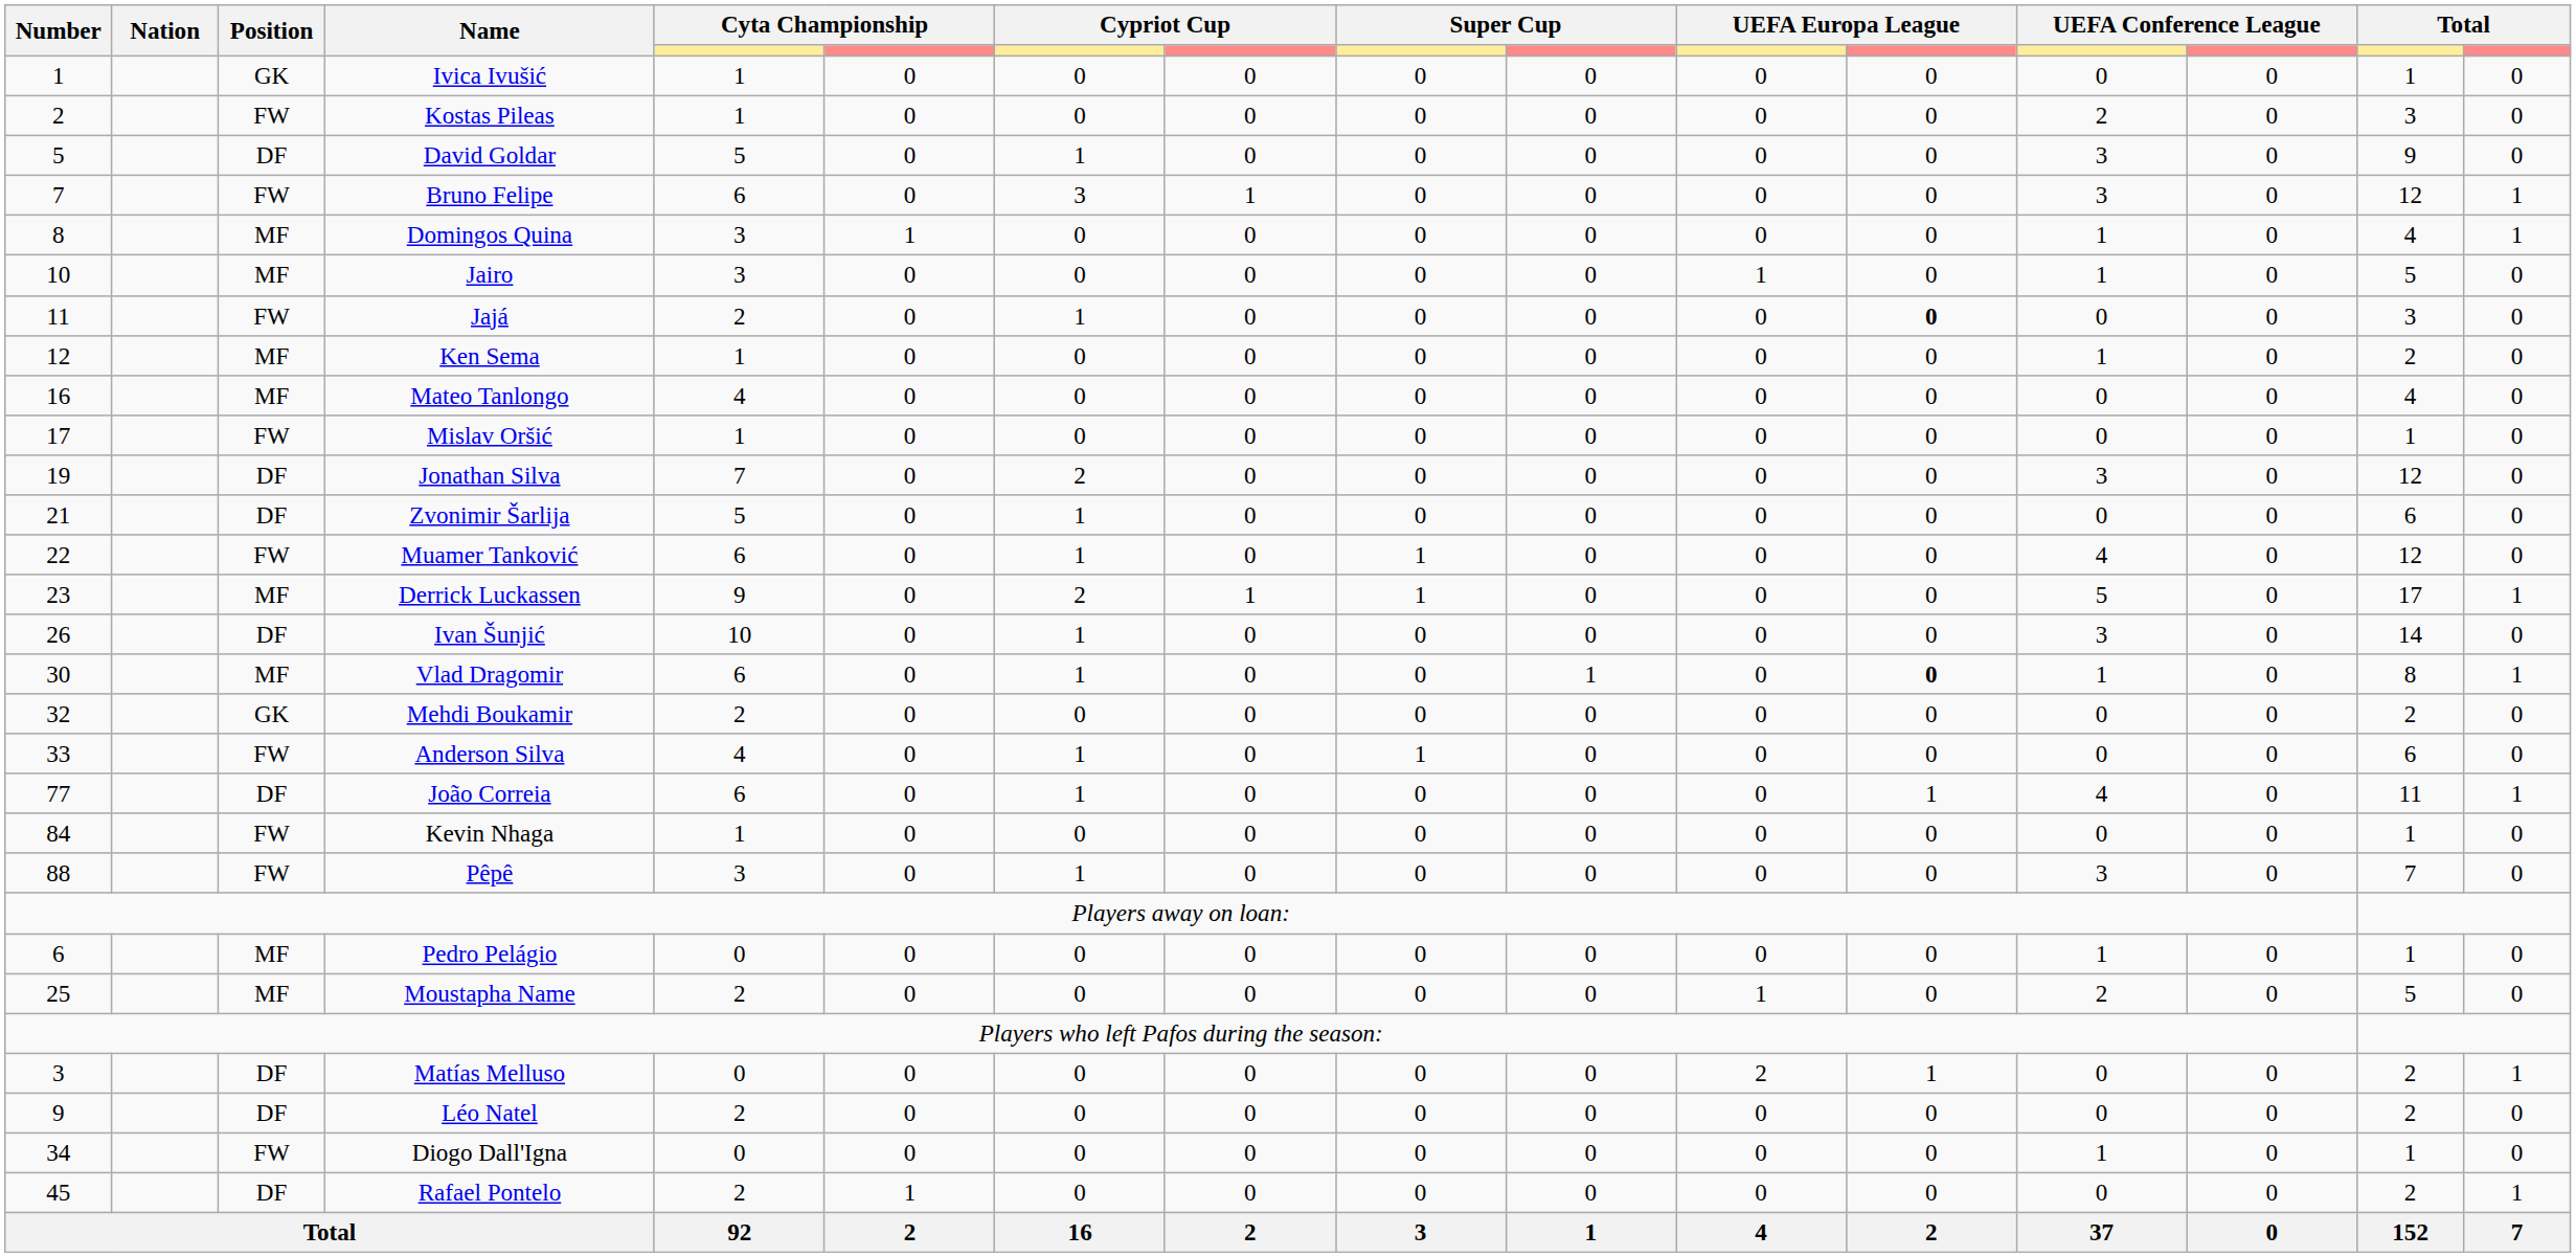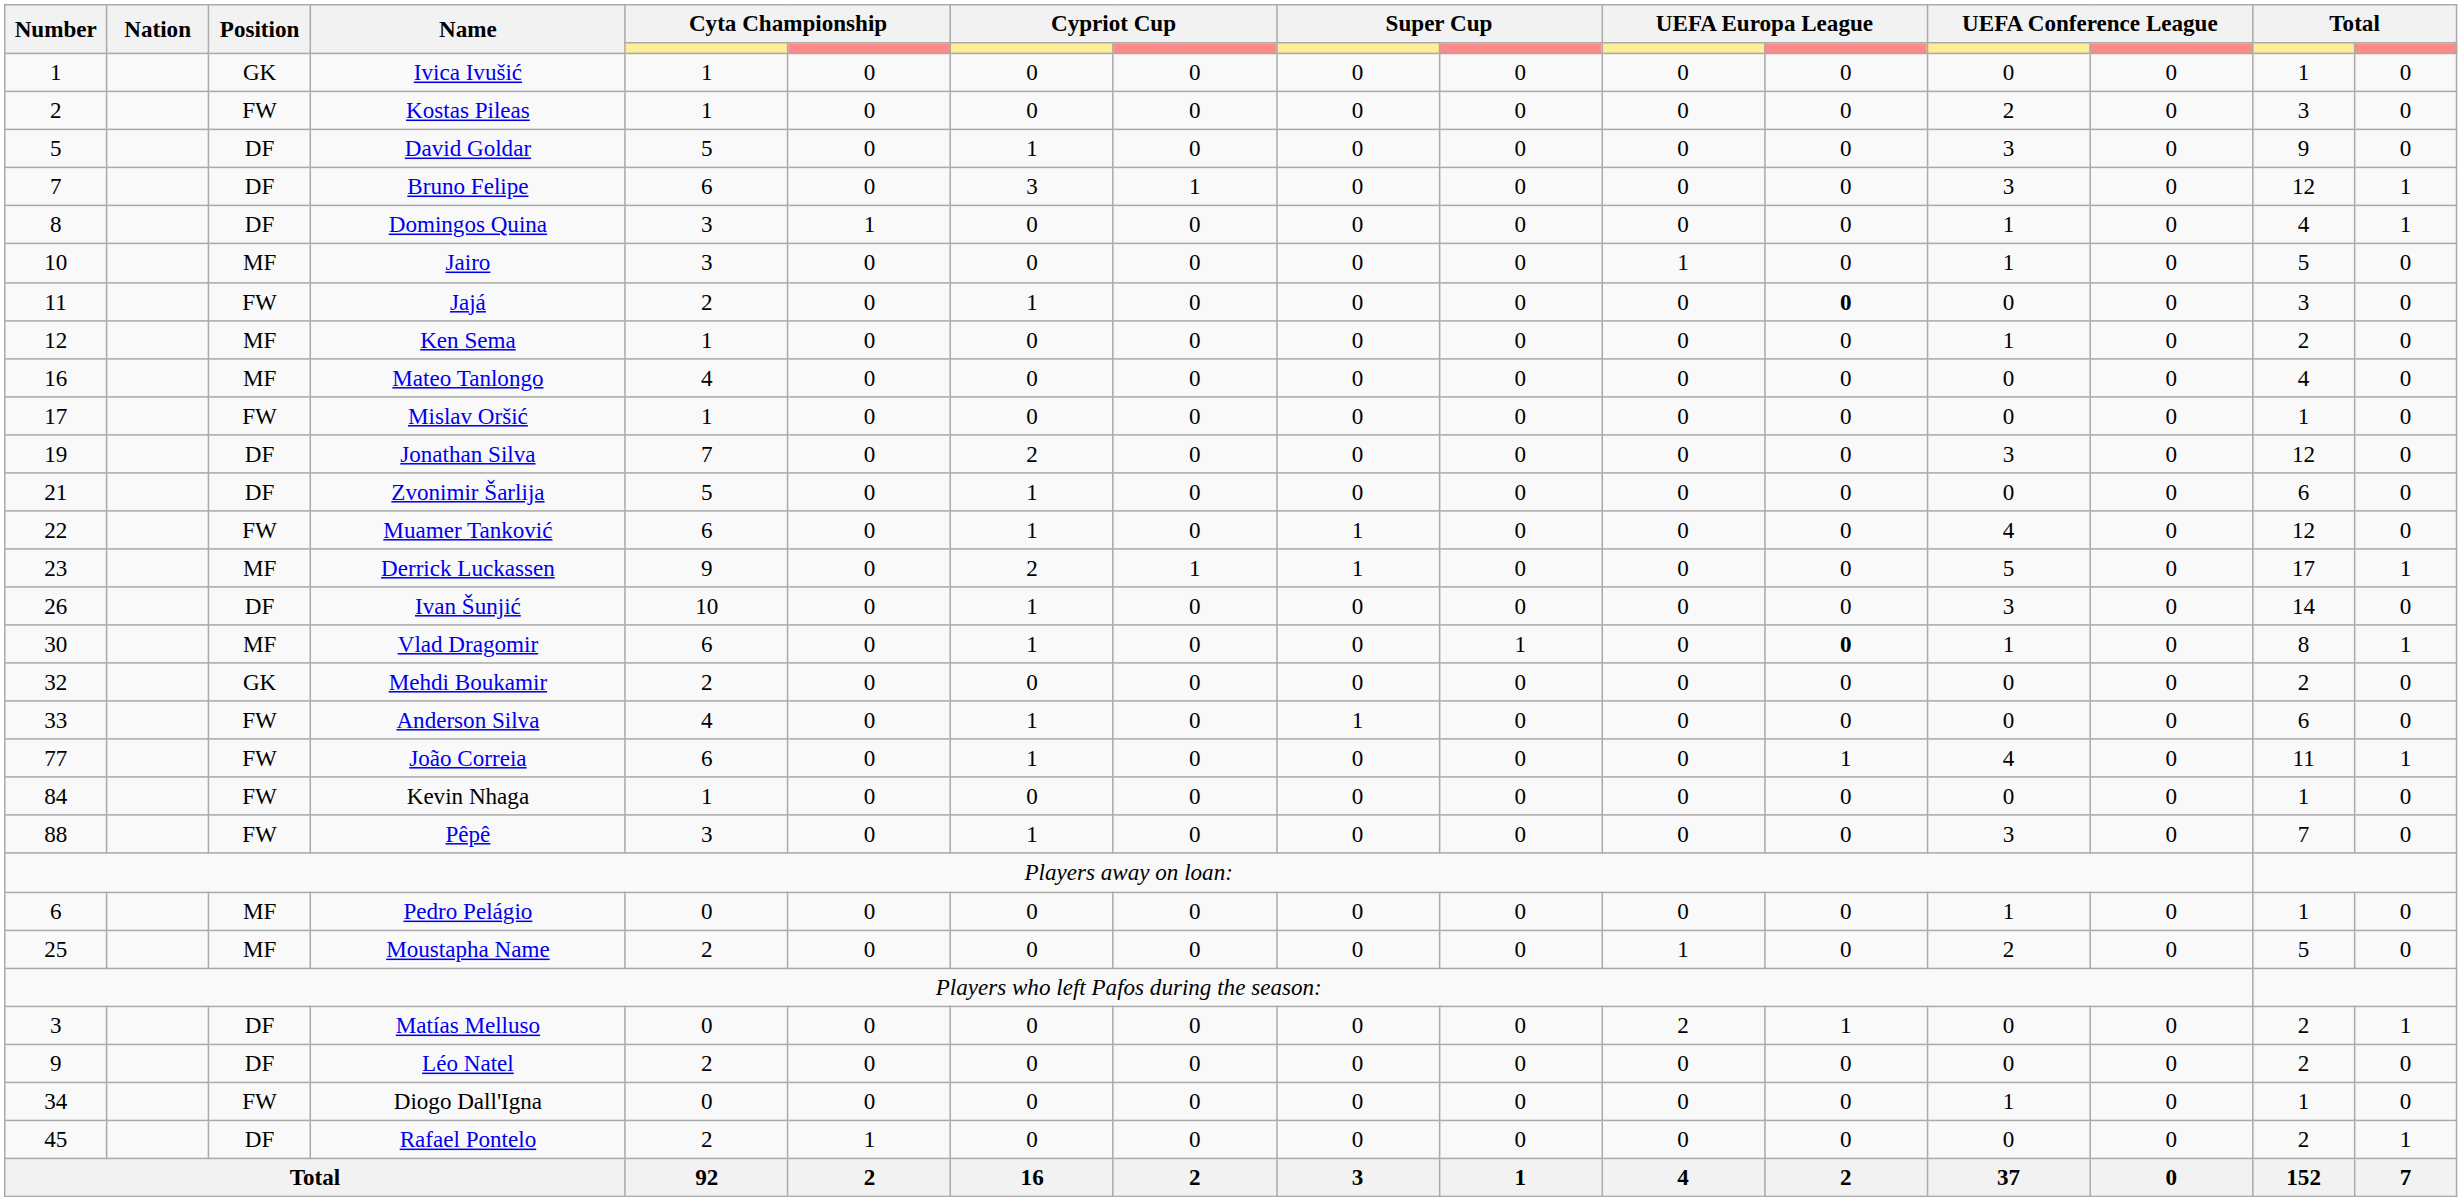 <table class="wikitable" style="font-size: 95%; text-align: center;">
 <tr>
 <th rowspan=2 width=60>Number</th>
 <th rowspan=2 width=60>Nation</th>
 <th rowspan=2 width=60>Position</th>
 <th rowspan=2 width=200>Name</th>
 <th colspan=2>Cyta Championship</th>
 <th colspan=2>Cypriot Cup</th>
 <th colspan=2>Super Cup</th>
 <th colspan=2>UEFA Europa League</th>
 <th colspan=2>UEFA Conference League</th>
 <th colspan=2>Total</th>
 </tr>
 <tr>
 <th style="width:100px; background:#fe9;"></th>
 <th style="width:100px; background:#ff8888;"></th>
 <th style="width:100px; background:#fe9;"></th>
 <th style="width:100px; background:#ff8888;"></th>
 <th style="width:100px; background:#fe9;"></th>
 <th style="width:100px; background:#ff8888;"></th>
 <th style="width:100px; background:#fe9;"></th>
 <th style="width:100px; background:#ff8888;"></th>
 <th style="width:100px; background:#fe9;"></th>
 <th style="width:100px; background:#ff8888;"></th>
 <th style="width:60px; background:#fe9;"></th>
 <th style="width:60px; background:#ff8888;"></th>
 </tr>
 <tr>
 <td>1</td>
 <td></td>
 <td>GK</td>
 <td><a href='#'>Ivica Ivušić</a></td>
 <td>1</td>
 <td>0</td>
 <td>0</td>
 <td>0</td>
 <td>0</td>
 <td>0</td>
 <td>0</td>
 <td>0</td>
 <td>0</td>
 <td>0</td>
 <td>1</td>
 <td>0</td>
 </tr>
 <tr>
 <td>2</td>
 <td></td>
 <td>FW</td>
 <td><a href='#'>Kostas Pileas</a></td>
 <td>1</td>
 <td>0</td>
 <td>0</td>
 <td>0</td>
 <td>0</td>
 <td>0</td>
 <td>0</td>
 <td>0</td>
 <td>2</td>
 <td>0</td>
 <td>3</td>
 <td>0</td>
 </tr>
 <tr>
 <td>5</td>
 <td></td>
 <td>DF</td>
 <td><a href='#'>David Goldar</a></td>
 <td>5</td>
 <td>0</td>
 <td>1</td>
 <td>0</td>
 <td>0</td>
 <td>0</td>
 <td>0</td>
 <td>0</td>
 <td>3</td>
 <td>0</td>
 <td>9</td>
 <td>0</td>
 </tr>
 <tr>
 <td>7</td>
 <td></td>
-<td>FW</td>
+<td>DF</td>
 <td><a href='#'>Bruno Felipe</a></td>
 <td>6</td>
 <td>0</td>
 <td>3</td>
 <td>1</td>
 <td>0</td>
 <td>0</td>
 <td>0</td>
 <td>0</td>
 <td>3</td>
 <td>0</td>
 <td>12</td>
 <td>1</td>
 </tr>
 <tr>
 <td>8</td>
 <td></td>
-<td>MF</td>
+<td>DF</td>
 <td><a href='#'>Domingos Quina</a></td>
 <td>3</td>
 <td>1</td>
 <td>0</td>
 <td>0</td>
 <td>0</td>
 <td>0</td>
 <td>0</td>
 <td>0</td>
 <td>1</td>
 <td>0</td>
 <td>4</td>
 <td>1</td>
 </tr>
 <tr>
 <td>10</td>
 <td></td>
 <td>MF</td>
 <td><a href='#'>Jairo</a></td>
 <td>3</td>
 <td>0</td>
 <td>0</td>
 <td>0</td>
 <td>0</td>
 <td>0</td>
 <td>1</td>
 <td>0</td>
 <td>1</td>
 <td>0</td>
 <td>5</td>
 <td>0</td>
 </tr>
 <tr>
 <td>11</td>
 <td></td>
 <td>FW</td>
 <td><a href='#'>Jajá</a></td>
 <td>2</td>
 <td>0</td>
 <td>1</td>
 <td>0</td>
 <td>0</td>
 <td>0</td>
 <td>0</td>
 <td><strong>0</strong></td>
 <td>0</td>
 <td>0</td>
 <td>3</td>
 <td>0</td>
 </tr>
 <tr>
 <td>12</td>
 <td></td>
 <td>MF</td>
 <td><a href='#'>Ken Sema</a></td>
 <td>1</td>
 <td>0</td>
 <td>0</td>
 <td>0</td>
 <td>0</td>
 <td>0</td>
 <td>0</td>
 <td>0</td>
 <td>1</td>
 <td>0</td>
 <td>2</td>
 <td>0</td>
 </tr>
 <tr>
 <td>16</td>
 <td></td>
 <td>MF</td>
 <td><a href='#'>Mateo Tanlongo</a></td>
 <td>4</td>
 <td>0</td>
 <td>0</td>
 <td>0</td>
 <td>0</td>
 <td>0</td>
 <td>0</td>
 <td>0</td>
 <td>0</td>
 <td>0</td>
 <td>4</td>
 <td>0</td>
 </tr>
 <tr>
 <td>17</td>
 <td></td>
 <td>FW</td>
 <td><a href='#'>Mislav Oršić</a></td>
 <td>1</td>
 <td>0</td>
 <td>0</td>
 <td>0</td>
 <td>0</td>
 <td>0</td>
 <td>0</td>
 <td>0</td>
 <td>0</td>
 <td>0</td>
 <td>1</td>
 <td>0</td>
 </tr>
 <tr>
 <td>19</td>
 <td></td>
 <td>DF</td>
 <td><a href='#'>Jonathan Silva</a></td>
 <td>7</td>
 <td>0</td>
 <td>2</td>
 <td>0</td>
 <td>0</td>
 <td>0</td>
 <td>0</td>
 <td>0</td>
 <td>3</td>
 <td>0</td>
 <td>12</td>
 <td>0</td>
 </tr>
 <tr>
 <td>21</td>
 <td></td>
 <td>DF</td>
 <td><a href='#'>Zvonimir Šarlija</a></td>
 <td>5</td>
 <td>0</td>
 <td>1</td>
 <td>0</td>
 <td>0</td>
 <td>0</td>
 <td>0</td>
 <td>0</td>
 <td>0</td>
 <td>0</td>
 <td>6</td>
 <td>0</td>
 </tr>
 <tr>
 <td>22</td>
 <td></td>
 <td>FW</td>
 <td><a href='#'>Muamer Tanković</a></td>
 <td>6</td>
 <td>0</td>
 <td>1</td>
 <td>0</td>
 <td>1</td>
 <td>0</td>
 <td>0</td>
 <td>0</td>
 <td>4</td>
 <td>0</td>
 <td>12</td>
 <td>0</td>
 </tr>
 <tr>
 <td>23</td>
 <td></td>
 <td>MF</td>
 <td><a href='#'>Derrick Luckassen</a></td>
 <td>9</td>
 <td>0</td>
 <td>2</td>
 <td>1</td>
 <td>1</td>
 <td>0</td>
 <td>0</td>
 <td>0</td>
 <td>5</td>
 <td>0</td>
 <td>17</td>
 <td>1</td>
 </tr>
 <tr>
 <td>26</td>
 <td></td>
 <td>DF</td>
 <td><a href='#'>Ivan Šunjić</a></td>
 <td>10</td>
 <td>0</td>
 <td>1</td>
 <td>0</td>
 <td>0</td>
 <td>0</td>
 <td>0</td>
 <td>0</td>
 <td>3</td>
 <td>0</td>
 <td>14</td>
 <td>0</td>
 </tr>
 <tr>
 <td>30</td>
 <td></td>
 <td>MF</td>
 <td><a href='#'>Vlad Dragomir</a></td>
 <td>6</td>
 <td>0</td>
 <td>1</td>
 <td>0</td>
 <td>0</td>
 <td>1</td>
 <td>0</td>
 <td><strong>0</strong></td>
 <td>1</td>
 <td>0</td>
 <td>8</td>
 <td>1</td>
 </tr>
 <tr>
 <td>32</td>
 <td></td>
 <td>GK</td>
 <td><a href='#'>Mehdi Boukamir</a></td>
 <td>2</td>
 <td>0</td>
 <td>0</td>
 <td>0</td>
 <td>0</td>
 <td>0</td>
 <td>0</td>
 <td>0</td>
 <td>0</td>
 <td>0</td>
 <td>2</td>
 <td>0</td>
 </tr>
 <tr>
 <td>33</td>
 <td></td>
 <td>FW</td>
 <td><a href='#'>Anderson Silva</a></td>
 <td>4</td>
 <td>0</td>
 <td>1</td>
 <td>0</td>
 <td>1</td>
 <td>0</td>
 <td>0</td>
 <td>0</td>
 <td>0</td>
 <td>0</td>
 <td>6</td>
 <td>0</td>
 </tr>
 <tr>
 <td>77</td>
 <td></td>
-<td>DF</td>
+<td>FW</td>
 <td><a href='#'>João Correia</a></td>
 <td>6</td>
 <td>0</td>
 <td>1</td>
 <td>0</td>
 <td>0</td>
 <td>0</td>
 <td>0</td>
 <td>1</td>
 <td>4</td>
 <td>0</td>
 <td>11</td>
 <td>1</td>
 </tr>
 <tr>
 <td>84</td>
 <td></td>
 <td>FW</td>
 <td>Kevin Nhaga</td>
 <td>1</td>
 <td>0</td>
 <td>0</td>
 <td>0</td>
 <td>0</td>
 <td>0</td>
 <td>0</td>
 <td>0</td>
 <td>0</td>
 <td>0</td>
 <td>1</td>
 <td>0</td>
 </tr>
 <tr>
 <td>88</td>
 <td></td>
 <td>FW</td>
 <td><a href='#'>Pêpê</a></td>
 <td>3</td>
 <td>0</td>
 <td>1</td>
 <td>0</td>
 <td>0</td>
 <td>0</td>
 <td>0</td>
 <td>0</td>
 <td>3</td>
 <td>0</td>
 <td>7</td>
 <td>0</td>
 </tr>
 <tr>
 <td colspan="14"><em>Players away on loan:</em></td>
 </tr>
 <tr>
 <td>6</td>
 <td></td>
 <td>MF</td>
 <td><a href='#'>Pedro Pelágio</a></td>
 <td>0</td>
 <td>0</td>
 <td>0</td>
 <td>0</td>
 <td>0</td>
 <td>0</td>
 <td>0</td>
 <td>0</td>
 <td>1</td>
 <td>0</td>
 <td>1</td>
 <td>0</td>
 </tr>
 <tr>
 <td>25</td>
 <td></td>
 <td>MF</td>
 <td><a href='#'>Moustapha Name</a></td>
 <td>2</td>
 <td>0</td>
 <td>0</td>
 <td>0</td>
 <td>0</td>
 <td>0</td>
 <td>1</td>
 <td>0</td>
 <td>2</td>
 <td>0</td>
 <td>5</td>
 <td>0</td>
 </tr>
 <tr>
 <td colspan="14"><em>Players who left Pafos during the season:</em></td>
 </tr>
 <tr>
 <td>3</td>
 <td></td>
 <td>DF</td>
 <td><a href='#'>Matías Melluso</a></td>
 <td>0</td>
 <td>0</td>
 <td>0</td>
 <td>0</td>
 <td>0</td>
 <td>0</td>
 <td>2</td>
 <td>1</td>
 <td>0</td>
 <td>0</td>
 <td>2</td>
 <td>1</td>
 </tr>
 <tr>
 <td>9</td>
 <td></td>
 <td>DF</td>
 <td><a href='#'>Léo Natel</a></td>
 <td>2</td>
 <td>0</td>
 <td>0</td>
 <td>0</td>
 <td>0</td>
 <td>0</td>
 <td>0</td>
 <td>0</td>
 <td>0</td>
 <td>0</td>
 <td>2</td>
 <td>0</td>
 </tr>
 <tr>
 <td>34</td>
 <td></td>
 <td>FW</td>
 <td>Diogo Dall'Igna</td>
 <td>0</td>
 <td>0</td>
 <td>0</td>
 <td>0</td>
 <td>0</td>
 <td>0</td>
 <td>0</td>
 <td>0</td>
 <td>1</td>
 <td>0</td>
 <td>1</td>
 <td>0</td>
 </tr>
 <tr>
 <td>45</td>
 <td></td>
 <td>DF</td>
 <td><a href='#'>Rafael Pontelo</a></td>
 <td>2</td>
 <td>1</td>
 <td>0</td>
 <td>0</td>
 <td>0</td>
 <td>0</td>
 <td>0</td>
 <td>0</td>
 <td>0</td>
 <td>0</td>
 <td>2</td>
 <td>1</td>
 </tr>
 <tr>
 <th colspan=4>Total</th>
 <th>92</th>
 <th>2</th>
 <th>16</th>
 <th>2</th>
 <th>3</th>
 <th>1</th>
 <th>4</th>
 <th>2</th>
 <th>37</th>
 <th>0</th>
 <th>152</th>
 <th>7</th>
 </tr>
 </table>
